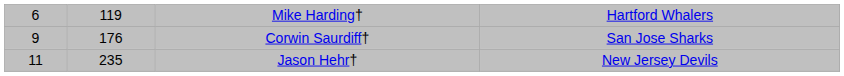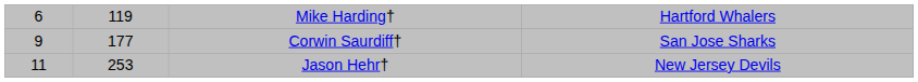 <table class="wikitable" width="60%">
 <tr align="center" bgcolor="C0C0C0">
 <td>6</td>
 <td>119</td>
 <td><a href='#'>Mike Harding</a>†</td>
 <td><a href='#'>Hartford Whalers</a></td>
 </tr>
 <tr align="center" bgcolor="C0C0C0">
 <td>9</td>
-<td>176</td>
+<td>177</td>
 <td><a href='#'>Corwin Saurdiff</a>†</td>
 <td><a href='#'>San Jose Sharks</a></td>
 </tr>
 <tr align="center" bgcolor="C0C0C0">
 <td>11</td>
-<td>235</td>
+<td>253</td>
 <td><a href='#'>Jason Hehr</a>†</td>
 <td><a href='#'>New Jersey Devils</a></td>
 </tr>
 </table>
